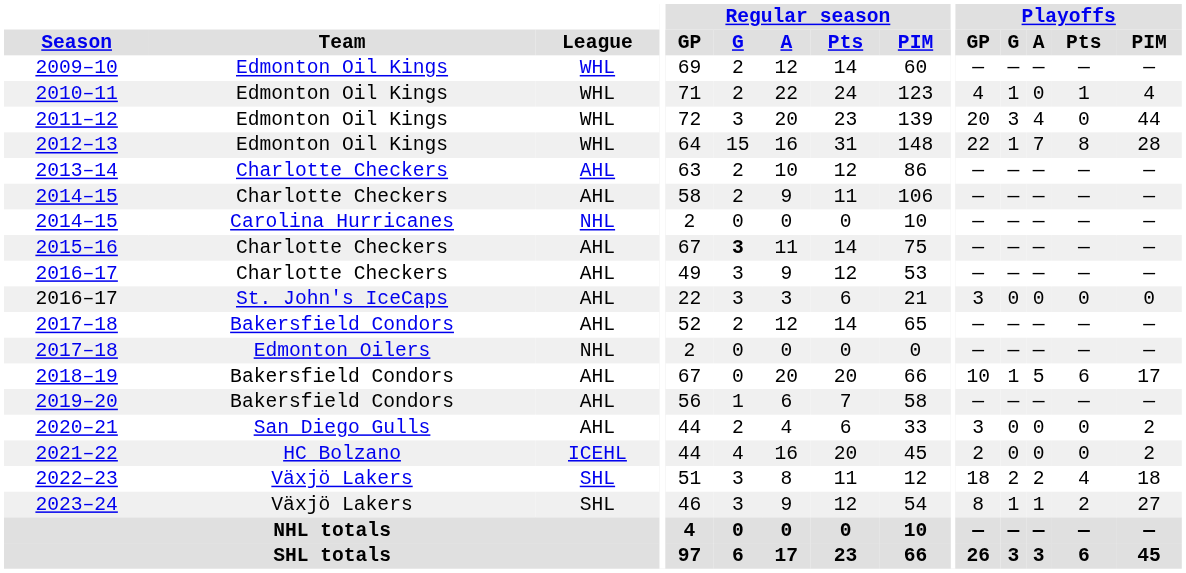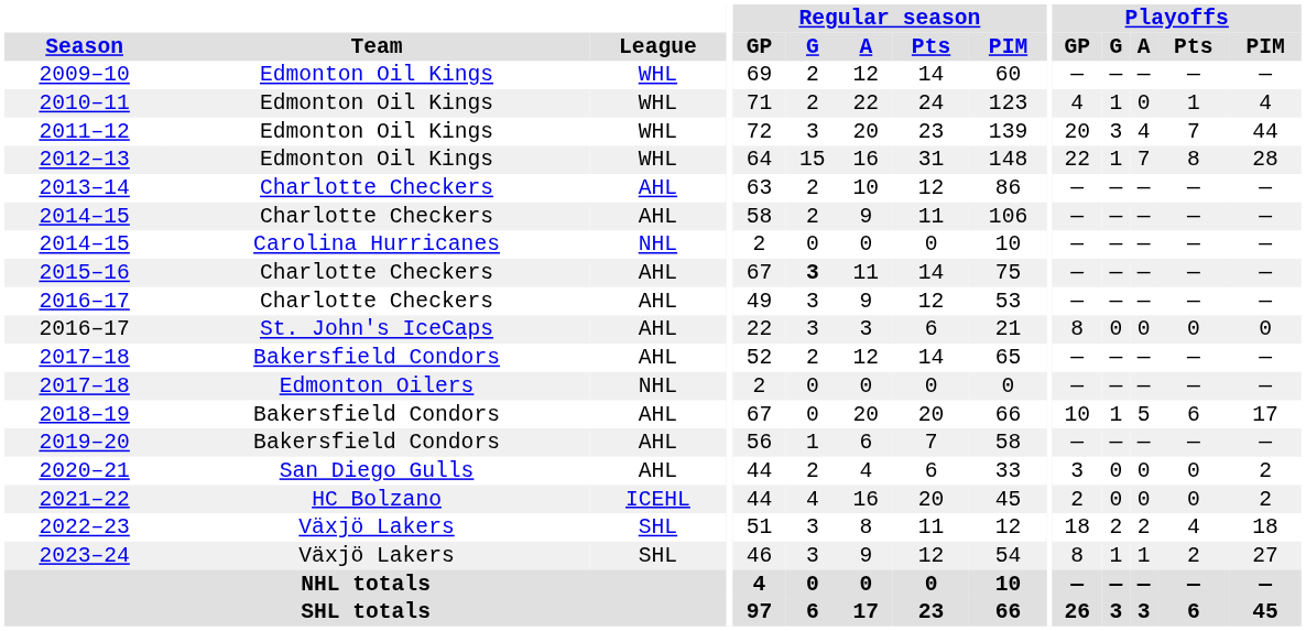 <table border="0" cellpadding="1" cellspacing="0" style="text-align:center; width:60em">
 <tr bgcolor="#e0e0e0">
 <th colspan="3" bgcolor="#ffffff"></th>
 <th rowspan="99" bgcolor="#ffffff"></th>
 <th colspan="5"><a href='#'>Regular season</a></th>
 <th rowspan="99" bgcolor="#ffffff"></th>
 <th colspan="5"><a href='#'>Playoffs</a></th>
 </tr>
 <tr bgcolor="#e0e0e0">
 <th><a href='#'>Season</a></th>
 <th>Team</th>
 <th>League</th>
 <th>GP</th>
 <th><a href='#'>G</a></th>
 <th><a href='#'>A</a></th>
 <th><a href='#'>Pts</a></th>
 <th><a href='#'>PIM</a></th>
 <th>GP</th>
 <th>G</th>
 <th>A</th>
 <th>Pts</th>
 <th>PIM</th>
 </tr>
 <tr>
 <td><a href='#'>2009–10</a></td>
 <td><a href='#'>Edmonton Oil Kings</a></td>
 <td><a href='#'>WHL</a></td>
 <td>69</td>
 <td>2</td>
 <td>12</td>
 <td>14</td>
 <td>60</td>
 <td>—</td>
 <td>—</td>
 <td>—</td>
 <td>—</td>
 <td>—</td>
 </tr>
 <tr bgcolor="#f0f0f0">
 <td><a href='#'>2010–11</a></td>
 <td>Edmonton Oil Kings</td>
 <td>WHL</td>
 <td>71</td>
 <td>2</td>
 <td>22</td>
 <td>24</td>
 <td>123</td>
 <td>4</td>
 <td>1</td>
 <td>0</td>
 <td>1</td>
 <td>4</td>
 </tr>
 <tr>
 <td><a href='#'>2011–12</a></td>
 <td>Edmonton Oil Kings</td>
 <td>WHL</td>
 <td>72</td>
 <td>3</td>
 <td>20</td>
 <td>23</td>
 <td>139</td>
 <td>20</td>
 <td>3</td>
 <td>4</td>
-<td>0</td>
+<td>7</td>
 <td>44</td>
 </tr>
 <tr bgcolor="#f0f0f0">
 <td><a href='#'>2012–13</a></td>
 <td>Edmonton Oil Kings</td>
 <td>WHL</td>
 <td>64</td>
 <td>15</td>
 <td>16</td>
 <td>31</td>
 <td>148</td>
 <td>22</td>
 <td>1</td>
 <td>7</td>
 <td>8</td>
 <td>28</td>
 </tr>
 <tr>
 <td><a href='#'>2013–14</a></td>
 <td><a href='#'>Charlotte Checkers</a></td>
 <td><a href='#'>AHL</a></td>
 <td>63</td>
 <td>2</td>
 <td>10</td>
 <td>12</td>
 <td>86</td>
 <td>—</td>
 <td>—</td>
 <td>—</td>
 <td>—</td>
 <td>—</td>
 </tr>
 <tr bgcolor="#f0f0f0">
 <td><a href='#'>2014–15</a></td>
 <td>Charlotte Checkers</td>
 <td>AHL</td>
 <td>58</td>
 <td>2</td>
 <td>9</td>
 <td>11</td>
 <td>106</td>
 <td>—</td>
 <td>—</td>
 <td>—</td>
 <td>—</td>
 <td>—</td>
 </tr>
 <tr>
 <td><a href='#'>2014–15</a></td>
 <td><a href='#'>Carolina Hurricanes</a></td>
 <td><a href='#'>NHL</a></td>
 <td>2</td>
 <td>0</td>
 <td>0</td>
 <td>0</td>
 <td>10</td>
 <td>—</td>
 <td>—</td>
 <td>—</td>
 <td>—</td>
 <td>—</td>
 </tr>
 <tr bgcolor="#f0f0f0">
 <td><a href='#'>2015–16</a></td>
 <td>Charlotte Checkers</td>
 <td>AHL</td>
 <td>67</td>
 <td><strong>3</strong></td>
 <td>11</td>
 <td>14</td>
 <td>75</td>
 <td>—</td>
 <td>—</td>
 <td>—</td>
 <td>—</td>
 <td>—</td>
 </tr>
 <tr>
 <td><a href='#'>2016–17</a></td>
 <td>Charlotte Checkers</td>
 <td>AHL</td>
 <td>49</td>
 <td>3</td>
 <td>9</td>
 <td>12</td>
 <td>53</td>
 <td>—</td>
 <td>—</td>
 <td>—</td>
 <td>—</td>
 <td>—</td>
 </tr>
 <tr bgcolor="#f0f0f0">
 <td>2016–17</td>
 <td><a href='#'>St. John's IceCaps</a></td>
 <td>AHL</td>
 <td>22</td>
 <td>3</td>
 <td>3</td>
 <td>6</td>
 <td>21</td>
-<td>3</td>
+<td>8</td>
 <td>0</td>
 <td>0</td>
 <td>0</td>
 <td>0</td>
 </tr>
 <tr>
 <td><a href='#'>2017–18</a></td>
 <td><a href='#'>Bakersfield Condors</a></td>
 <td>AHL</td>
 <td>52</td>
 <td>2</td>
 <td>12</td>
 <td>14</td>
 <td>65</td>
 <td>—</td>
 <td>—</td>
 <td>—</td>
 <td>—</td>
 <td>—</td>
 </tr>
 <tr bgcolor="#f0f0f0">
 <td><a href='#'>2017–18</a></td>
 <td><a href='#'>Edmonton Oilers</a></td>
 <td>NHL</td>
 <td>2</td>
 <td>0</td>
 <td>0</td>
 <td>0</td>
 <td>0</td>
 <td>—</td>
 <td>—</td>
 <td>—</td>
 <td>—</td>
 <td>—</td>
 </tr>
 <tr>
 <td><a href='#'>2018–19</a></td>
 <td>Bakersfield Condors</td>
 <td>AHL</td>
 <td>67</td>
 <td>0</td>
 <td>20</td>
 <td>20</td>
 <td>66</td>
 <td>10</td>
 <td>1</td>
 <td>5</td>
 <td>6</td>
 <td>17</td>
 </tr>
 <tr bgcolor="#f0f0f0">
 <td><a href='#'>2019–20</a></td>
 <td>Bakersfield Condors</td>
 <td>AHL</td>
 <td>56</td>
 <td>1</td>
 <td>6</td>
 <td>7</td>
 <td>58</td>
 <td>—</td>
 <td>—</td>
 <td>—</td>
 <td>—</td>
 <td>—</td>
 </tr>
 <tr>
 <td><a href='#'>2020–21</a></td>
 <td><a href='#'>San Diego Gulls</a></td>
 <td>AHL</td>
 <td>44</td>
 <td>2</td>
 <td>4</td>
 <td>6</td>
 <td>33</td>
 <td>3</td>
 <td>0</td>
 <td>0</td>
 <td>0</td>
 <td>2</td>
 </tr>
 <tr bgcolor="#f0f0f0">
 <td><a href='#'>2021–22</a></td>
 <td><a href='#'>HC Bolzano</a></td>
 <td><a href='#'>ICEHL</a></td>
 <td>44</td>
 <td>4</td>
 <td>16</td>
 <td>20</td>
 <td>45</td>
 <td>2</td>
 <td>0</td>
 <td>0</td>
 <td>0</td>
 <td>2</td>
 </tr>
 <tr>
 <td><a href='#'>2022–23</a></td>
 <td><a href='#'>Växjö Lakers</a></td>
 <td><a href='#'>SHL</a></td>
 <td>51</td>
 <td>3</td>
 <td>8</td>
 <td>11</td>
 <td>12</td>
 <td>18</td>
 <td>2</td>
 <td>2</td>
 <td>4</td>
 <td>18</td>
 </tr>
 <tr bgcolor="#f0f0f0">
 <td><a href='#'>2023–24</a></td>
 <td>Växjö Lakers</td>
 <td>SHL</td>
 <td>46</td>
 <td>3</td>
 <td>9</td>
 <td>12</td>
 <td>54</td>
 <td>8</td>
 <td>1</td>
 <td>1</td>
 <td>2</td>
 <td>27</td>
 </tr>
 <tr bgcolor="#e0e0e0">
 <th colspan="3">NHL totals</th>
 <th>4</th>
 <th>0</th>
 <th>0</th>
 <th>0</th>
 <th>10</th>
 <th>—</th>
 <th>—</th>
 <th>—</th>
 <th>—</th>
 <th>—</th>
 </tr>
 <tr bgcolor="#e0e0e0">
 <th colspan="3">SHL totals</th>
 <th>97</th>
 <th>6</th>
 <th>17</th>
 <th>23</th>
 <th>66</th>
 <th>26</th>
 <th>3</th>
 <th>3</th>
 <th>6</th>
 <th>45</th>
 </tr>
 </table>
